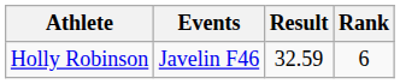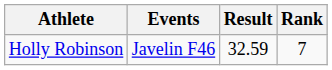 <table class=wikitable style="font-size:90%">
 <tr>
 <th>Athlete</th>
 <th>Events</th>
 <th>Result</th>
 <th>Rank</th>
 </tr>
 <tr>
 <td><a href='#'>Holly Robinson</a></td>
 <td><a href='#'>Javelin F46</a></td>
 <td align="center">32.59</td>
-<td align="center">6</td>
+<td align="center">7</td>
 </tr>
 </table>
